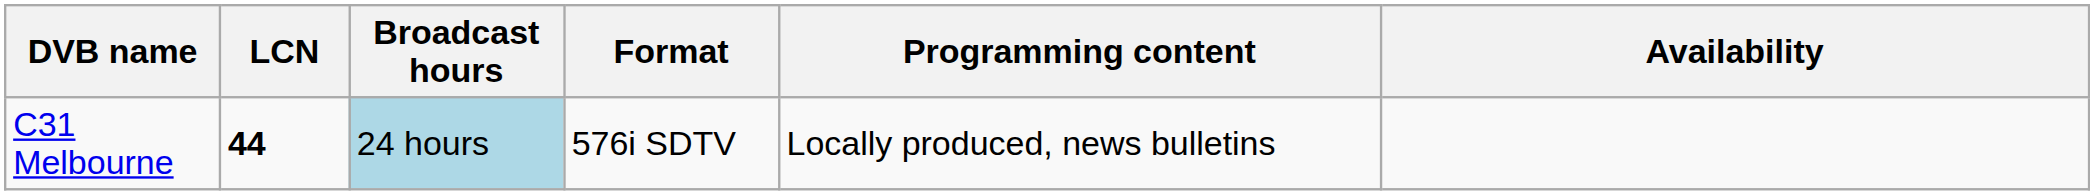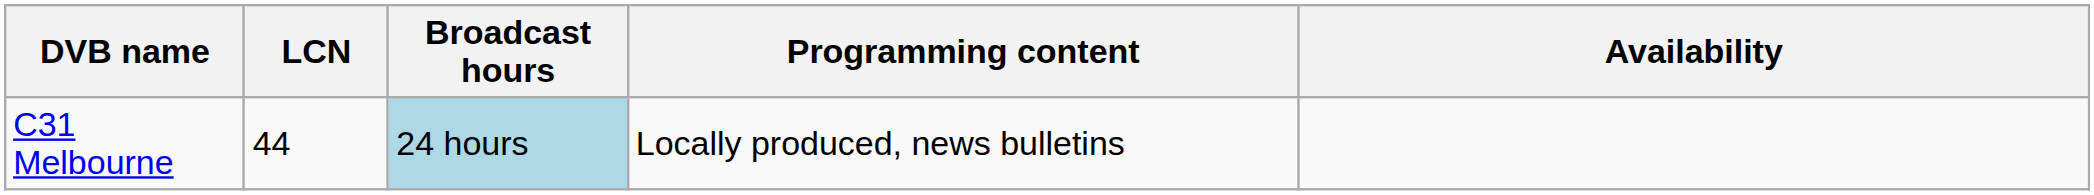 <table class="wikitable" style="font-size:90%; width:100%;">
 <tr>
 <th width="10%">DVB name</th>
 <th width="6%">LCN</th>
 <th width="10%">Broadcast hours</th>
-<th width="10%">Format</th>
 <th width="28%">Programming content</th>
 <th width="33%">Availability</th>
 </tr>
 <tr>
 <td><a href='#'>C31 Melbourne</a></td>
-<td><strong>44</strong></td>
+<td>44</td>
 <td style="background: lightblue;">24 hours</td>
-<td>576i SDTV</td>
 <td>Locally produced, news bulletins</td>
 <td></td>
 </tr>
 </table>
